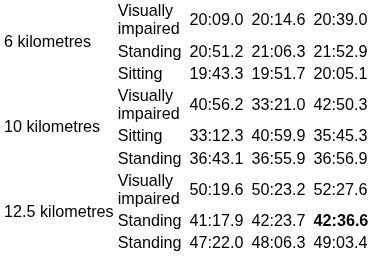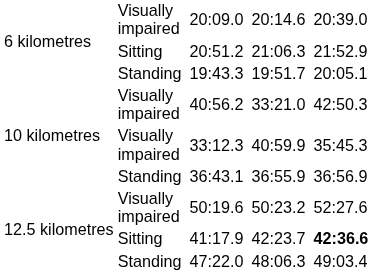 <table>
 <tr>
 <td rowspan="3">6 kilometres<br></td>
 <td>Visually<br>impaired</td>
 <td></td>
 <td>20:09.0</td>
 <td></td>
 <td>20:14.6</td>
 <td></td>
 <td>20:39.0</td>
 </tr>
 <tr>
-<td>Standing</td>
+<td>Sitting</td>
 <td></td>
 <td>20:51.2</td>
 <td></td>
 <td>21:06.3</td>
 <td></td>
 <td>21:52.9</td>
 </tr>
 <tr>
-<td>Sitting</td>
+<td>Standing</td>
 <td></td>
 <td>19:43.3</td>
 <td></td>
 <td>19:51.7</td>
 <td></td>
 <td>20:05.1</td>
 </tr>
 <tr>
 <td rowspan="3">10 kilometres<br></td>
 <td>Visually<br>impaired</td>
 <td></td>
 <td>40:56.2</td>
 <td></td>
 <td>33:21.0</td>
 <td></td>
 <td>42:50.3</td>
 </tr>
 <tr>
-<td>Sitting</td>
+<td>Visually<br>impaired</td>
 <td></td>
 <td>33:12.3</td>
 <td></td>
 <td>40:59.9</td>
 <td></td>
 <td>35:45.3</td>
 </tr>
 <tr>
 <td>Standing</td>
 <td></td>
 <td>36:43.1</td>
 <td></td>
 <td>36:55.9</td>
 <td></td>
 <td>36:56.9</td>
 </tr>
 <tr>
 <td rowspan="3">12.5 kilometres<br></td>
 <td>Visually<br>impaired</td>
 <td></td>
 <td>50:19.6</td>
 <td></td>
 <td>50:23.2</td>
 <td></td>
 <td>52:27.6</td>
 </tr>
 <tr>
-<td>Standing</td>
+<td>Sitting</td>
 <td></td>
 <td>41:17.9</td>
 <td></td>
 <td>42:23.7</td>
 <td></td>
 <td><strong>42:36.6</strong></td>
 </tr>
 <tr>
 <td>Standing</td>
 <td></td>
 <td>47:22.0</td>
 <td></td>
 <td>48:06.3</td>
 <td></td>
 <td>49:03.4</td>
 </tr>
 </table>
